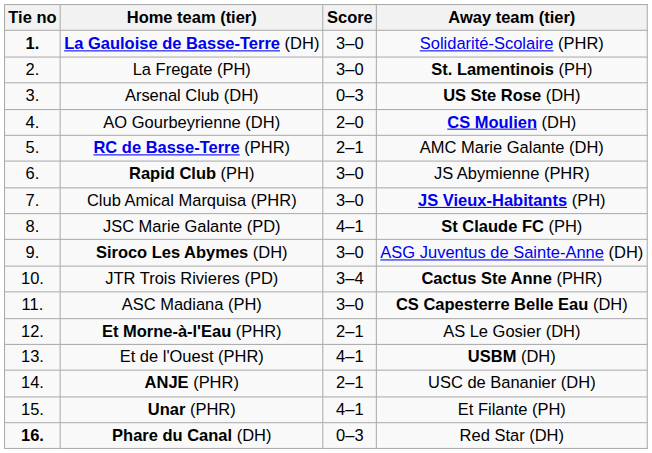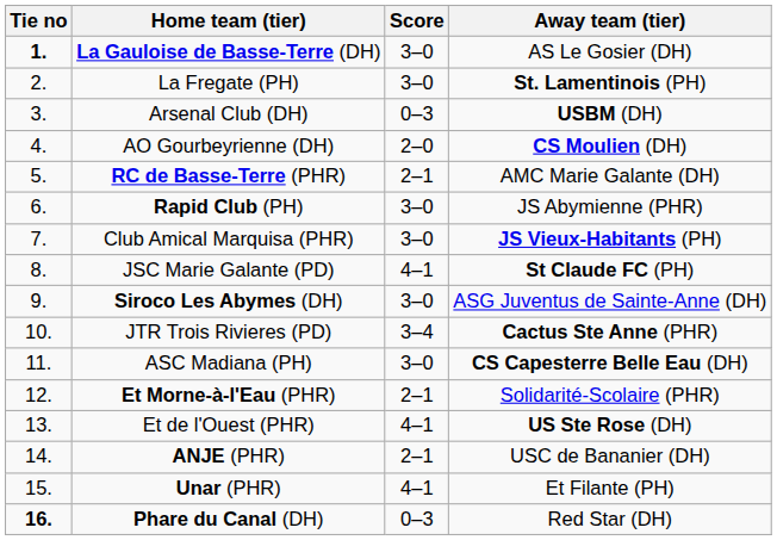 <table class="wikitable" style="text-align: center">
 <tr>
 <th>Tie no</th>
 <th>Home team (tier)</th>
 <th>Score</th>
 <th>Away team (tier)</th>
 </tr>
 <tr>
 <td><strong>1.</strong></td>
 <td> <strong><a href='#'>La Gauloise de Basse-Terre</a></strong> (DH)</td>
 <td>3–0</td>
-<td><a href='#'>Solidarité-Scolaire</a> (PHR) </td>
+<td>AS Le Gosier (DH) </td>
 </tr>
 <tr>
 <td>2.</td>
 <td> La Fregate (PH)</td>
 <td>3–0</td>
 <td><strong>St. Lamentinois</strong> (PH) </td>
 </tr>
 <tr>
 <td>3.</td>
 <td> Arsenal Club (DH)</td>
 <td>0–3</td>
-<td><strong>US Ste Rose</strong> (DH) </td>
+<td><strong>USBM</strong> (DH) </td>
 </tr>
 <tr>
 <td>4.</td>
 <td> AO Gourbeyrienne (DH)</td>
 <td>2–0</td>
 <td><strong><a href='#'>CS Moulien</a></strong> (DH) </td>
 </tr>
 <tr>
 <td>5.</td>
 <td> <strong><a href='#'>RC de Basse-Terre</a></strong> (PHR)</td>
 <td>2–1</td>
 <td>AMC Marie Galante (DH) </td>
 </tr>
 <tr>
 <td>6.</td>
 <td> <strong>Rapid Club</strong> (PH)</td>
 <td>3–0</td>
 <td>JS Abymienne (PHR) </td>
 </tr>
 <tr>
 <td>7.</td>
 <td> Club Amical Marquisa (PHR)</td>
 <td>3–0</td>
 <td><strong><a href='#'>JS Vieux-Habitants</a></strong> (PH) </td>
 </tr>
 <tr>
 <td>8.</td>
 <td> JSC Marie Galante (PD)</td>
 <td>4–1</td>
 <td><strong>St Claude FC</strong> (PH) </td>
 </tr>
 <tr>
 <td>9.</td>
 <td> <strong>Siroco Les Abymes</strong> (DH)</td>
 <td>3–0</td>
 <td><a href='#'>ASG Juventus de Sainte-Anne</a> (DH) </td>
 </tr>
 <tr>
 <td>10.</td>
 <td> JTR Trois Rivieres (PD)</td>
 <td>3–4</td>
 <td><strong>Cactus Ste Anne</strong> (PHR) </td>
 </tr>
 <tr>
 <td>11.</td>
 <td> ASC Madiana (PH)</td>
 <td>3–0</td>
 <td><strong>CS Capesterre Belle Eau</strong> (DH) </td>
 </tr>
 <tr>
 <td>12.</td>
 <td> <strong>Et Morne-à-l'Eau</strong> (PHR)</td>
 <td>2–1</td>
-<td>AS Le Gosier (DH) </td>
+<td><a href='#'>Solidarité-Scolaire</a> (PHR) </td>
 </tr>
 <tr>
 <td>13.</td>
 <td> Et de l'Ouest (PHR)</td>
 <td>4–1</td>
-<td><strong>USBM</strong> (DH) </td>
+<td><strong>US Ste Rose</strong> (DH) </td>
 </tr>
 <tr>
 <td>14.</td>
 <td> <strong>ANJE</strong> (PHR)</td>
 <td>2–1</td>
 <td>USC de Bananier (DH) </td>
 </tr>
 <tr>
 <td>15.</td>
 <td> <strong>Unar</strong> (PHR)</td>
 <td>4–1</td>
 <td>Et Filante (PH) </td>
 </tr>
 <tr>
 <td><strong>16.</strong></td>
 <td> <strong>Phare du Canal</strong> (DH)</td>
 <td>0–3</td>
 <td>Red Star (DH) </td>
 </tr>
 </table>
